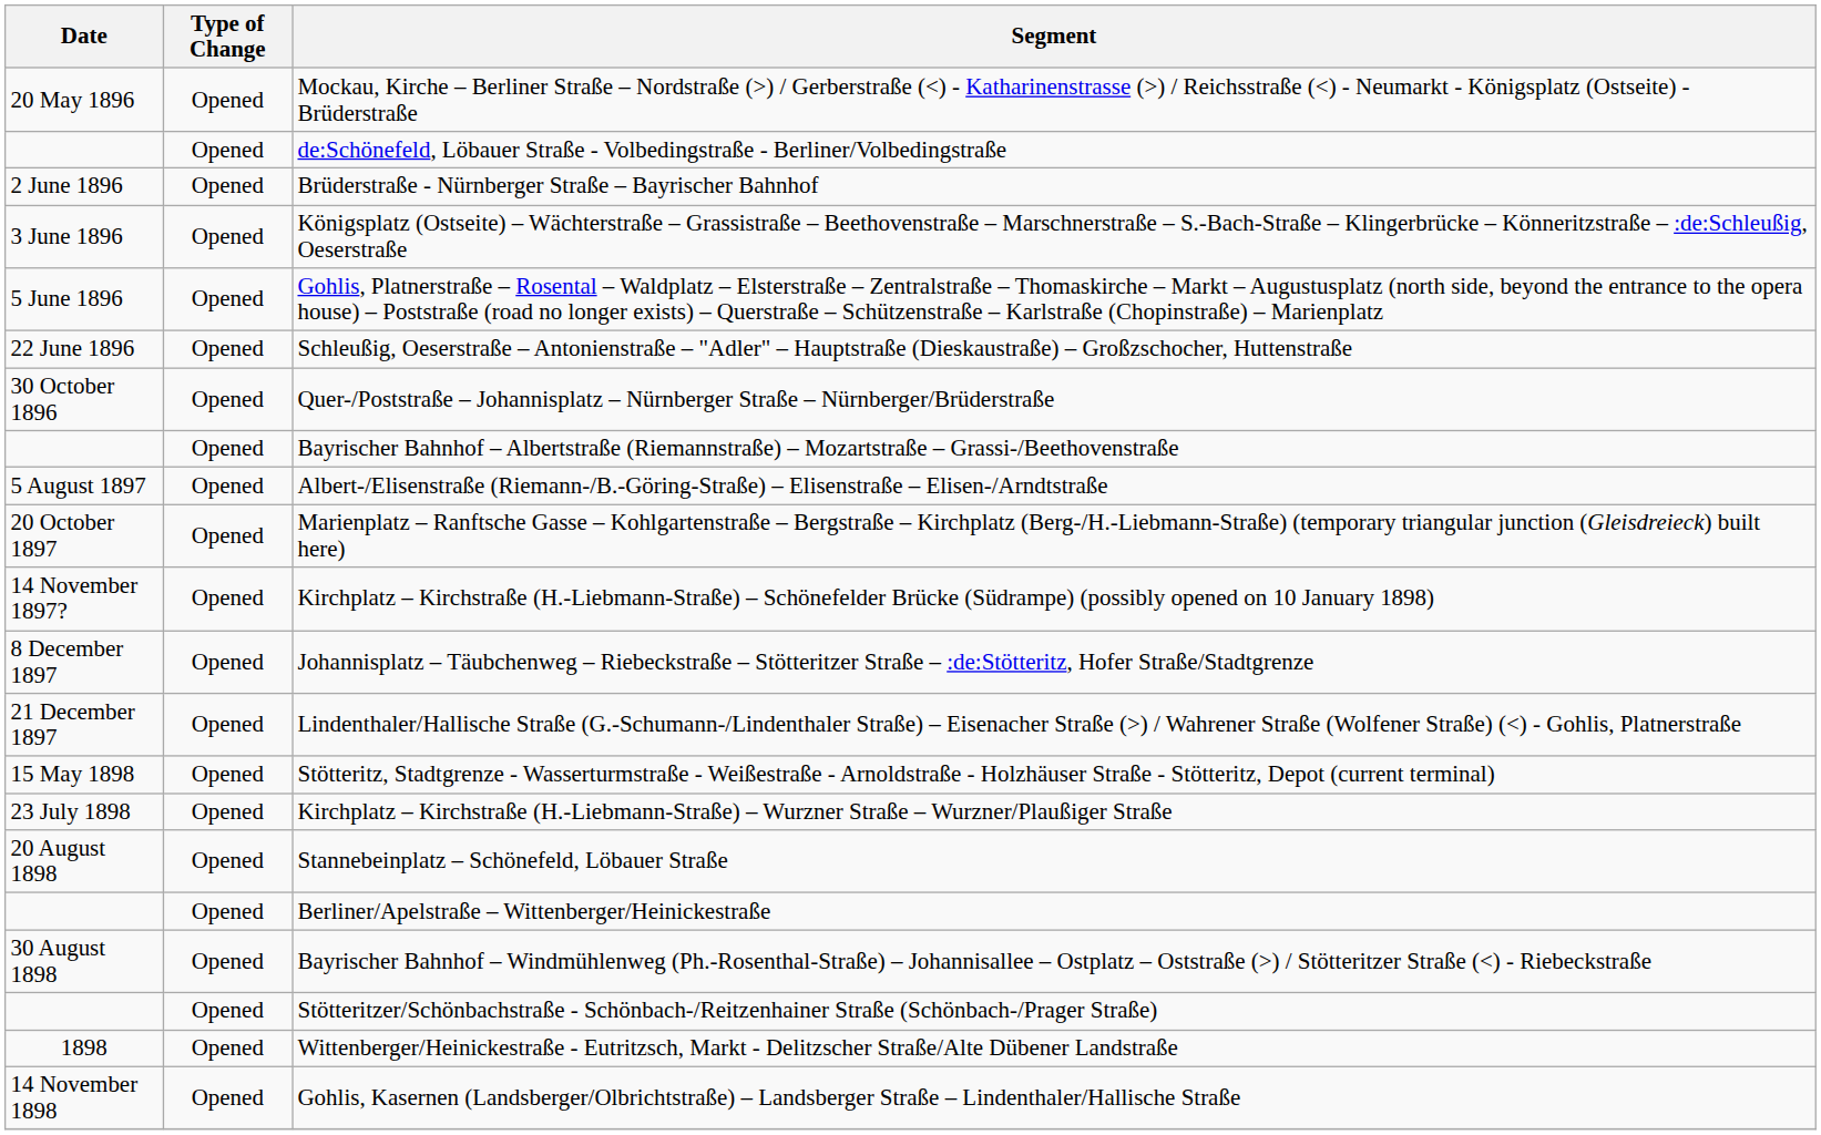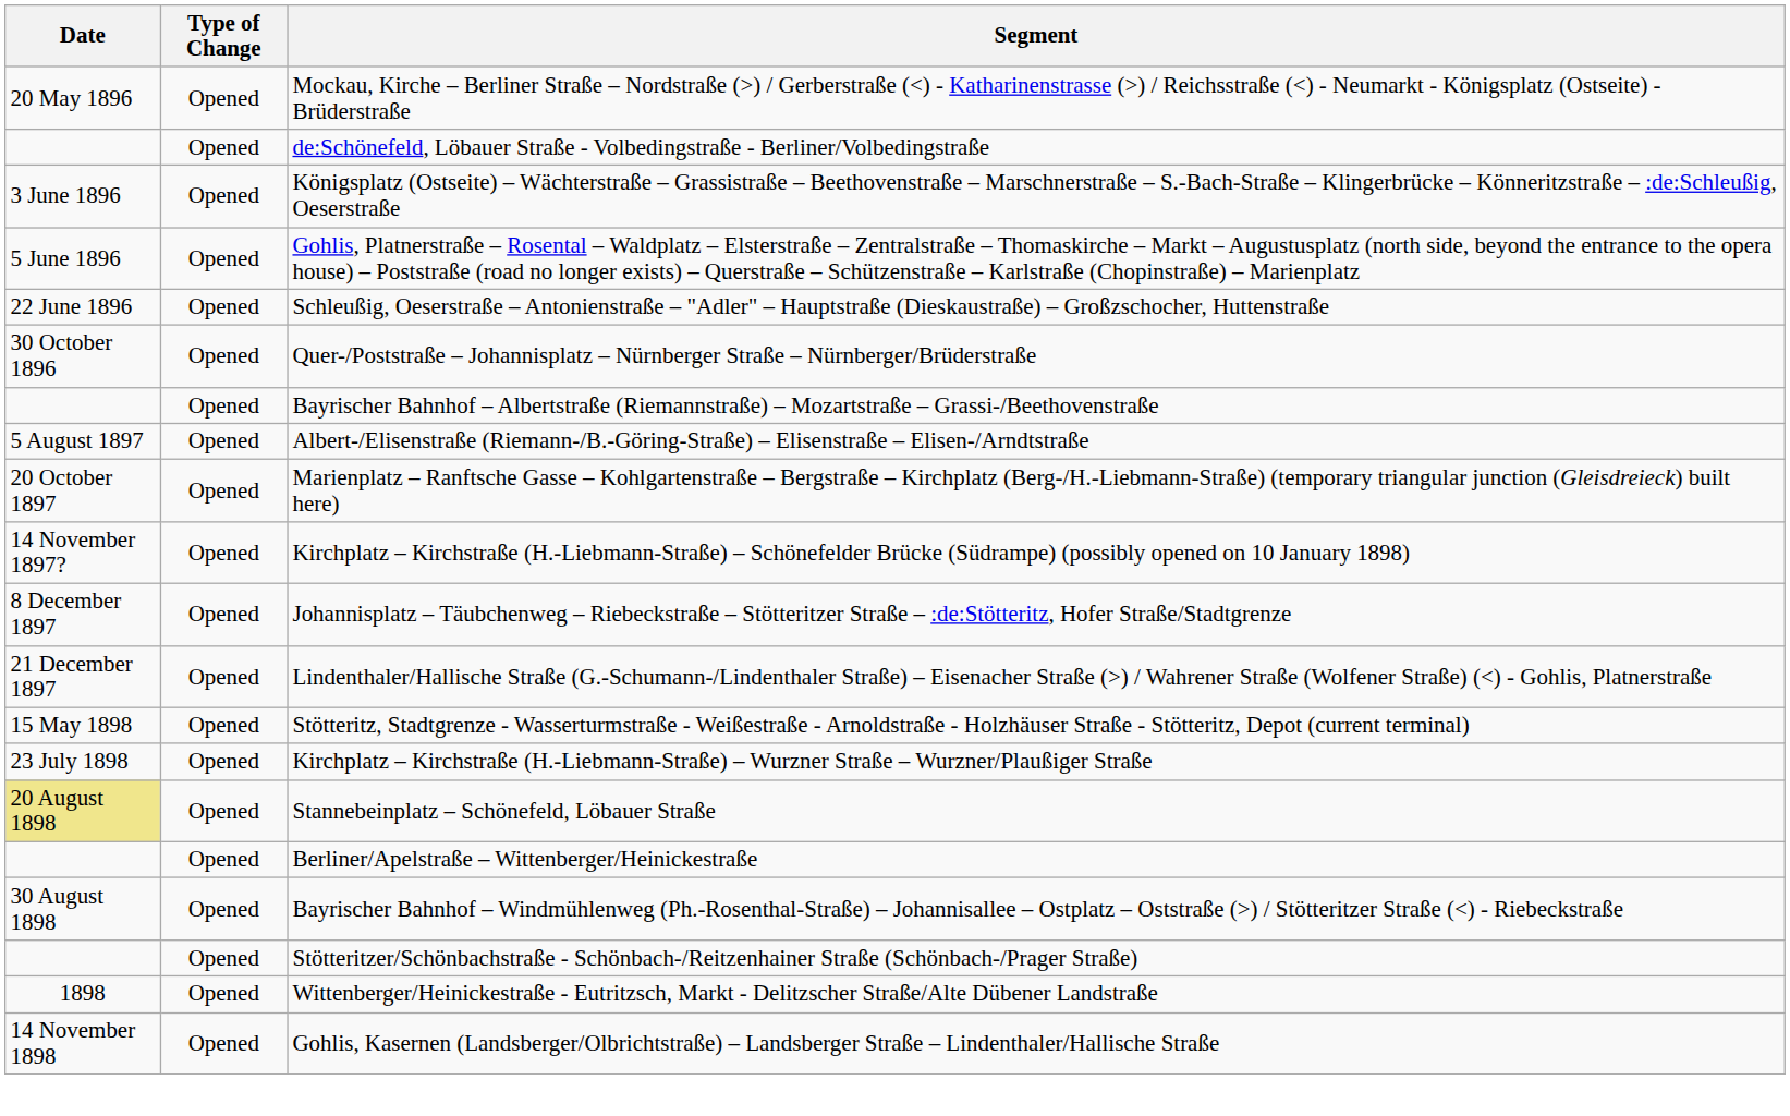 <table class="wikitable">
 <tr>
 <th>Date</th>
 <th>Type of Change</th>
 <th>Segment</th>
 </tr>
 <tr>
 <td>20 May 1896</td>
 <td align="center">Opened</td>
 <td>Mockau, Kirche – Berliner Straße – Nordstraße (>) / Gerberstraße (<) - <a href='#'>Katharinenstrasse</a> (>) / Reichsstraße (<) - Neumarkt - Königsplatz (Ostseite) - Brüderstraße</td>
 </tr>
 <tr>
 <td></td>
 <td align="center">Opened</td>
 <td><a href='#'>de:Schönefeld</a>, Löbauer Straße - Volbedingstraße - Berliner/Volbedingstraße</td>
-</tr>
-<tr>
-<td>2 June 1896</td>
-<td align="center">Opened</td>
-<td>Brüderstraße - Nürnberger Straße – Bayrischer Bahnhof</td>
 </tr>
 <tr>
 <td>3 June 1896</td>
 <td align="center">Opened</td>
 <td>Königsplatz (Ostseite) – Wächterstraße – Grassistraße – Beethovenstraße – Marschnerstraße – S.-Bach-Straße – Klingerbrücke – Könneritzstraße – <a href='#'>:de:Schleußig</a>, Oeserstraße</td>
 </tr>
 <tr>
 <td>5 June 1896</td>
 <td align="center">Opened</td>
 <td><a href='#'>Gohlis</a>, Platnerstraße – <a href='#'>Rosental</a> – Waldplatz – Elsterstraße – Zentralstraße – Thomaskirche – Markt – Augustusplatz (north side, beyond the entrance to the opera house) – Poststraße (road no longer exists) – Querstraße – Schützenstraße – Karlstraße (Chopinstraße) – Marienplatz</td>
 </tr>
 <tr>
 <td>22 June 1896</td>
 <td align="center">Opened</td>
 <td>Schleußig, Oeserstraße – Antonienstraße – "Adler" – Hauptstraße (Dieskaustraße) – Großzschocher, Huttenstraße</td>
 </tr>
 <tr>
 <td>30 October 1896</td>
 <td align="center">Opened</td>
 <td>Quer-/Poststraße – Johannisplatz – Nürnberger Straße – Nürnberger/Brüderstraße</td>
 </tr>
 <tr>
 <td></td>
 <td align="center">Opened</td>
 <td>Bayrischer Bahnhof – Albertstraße (Riemannstraße) – Mozartstraße – Grassi-/Beethovenstraße</td>
 </tr>
 <tr>
 <td>5 August 1897</td>
 <td align="center">Opened</td>
 <td>Albert-/Elisenstraße (Riemann-/B.-Göring-Straße) – Elisenstraße – Elisen-/Arndtstraße</td>
 </tr>
 <tr>
 <td>20 October 1897</td>
 <td align="center">Opened</td>
 <td>Marienplatz – Ranftsche Gasse – Kohlgartenstraße – Bergstraße – Kirchplatz (Berg-/H.-Liebmann-Straße) (temporary triangular junction (<em>Gleisdreieck</em>) built here)</td>
 </tr>
 <tr>
 <td>14 November 1897?</td>
 <td align="center">Opened</td>
 <td>Kirchplatz – Kirchstraße (H.-Liebmann-Straße) – Schönefelder Brücke (Südrampe) (possibly opened on 10 January 1898)</td>
 </tr>
 <tr>
 <td>8 December 1897</td>
 <td align="center">Opened</td>
 <td>Johannisplatz – Täubchenweg – Riebeckstraße – Stötteritzer Straße – <a href='#'>:de:Stötteritz</a>, Hofer Straße/Stadtgrenze</td>
 </tr>
 <tr>
 <td>21 December 1897</td>
 <td align="center">Opened</td>
 <td>Lindenthaler/Hallische Straße (G.-Schumann-/Lindenthaler Straße) – Eisenacher Straße (>) / Wahrener Straße (Wolfener Straße) (<) - Gohlis, Platnerstraße</td>
 </tr>
 <tr>
 <td>15 May 1898</td>
 <td align="center">Opened</td>
 <td>Stötteritz, Stadtgrenze - Wasserturmstraße - Weißestraße - Arnoldstraße - Holzhäuser Straße - Stötteritz, Depot (current terminal)</td>
 </tr>
 <tr>
 <td>23 July 1898</td>
 <td align="center">Opened</td>
 <td>Kirchplatz – Kirchstraße (H.-Liebmann-Straße) – Wurzner Straße – Wurzner/Plaußiger Straße</td>
 </tr>
 <tr>
-<td>20 August 1898</td>
+<td style="background: khaki;">20 August 1898</td>
 <td align="center">Opened</td>
 <td>Stannebeinplatz – Schönefeld, Löbauer Straße</td>
 </tr>
 <tr>
 <td></td>
 <td align="center">Opened</td>
 <td>Berliner/Apelstraße – Wittenberger/Heinickestraße</td>
 </tr>
 <tr>
 <td>30 August 1898</td>
 <td align="center">Opened</td>
 <td>Bayrischer Bahnhof – Windmühlenweg (Ph.-Rosenthal-Straße) – Johannisallee – Ostplatz – Oststraße (>) / Stötteritzer Straße (<) - Riebeckstraße</td>
 </tr>
 <tr>
 <td></td>
 <td align="center">Opened</td>
 <td>Stötteritzer/Schönbachstraße - Schönbach-/Reitzenhainer Straße (Schönbach-/Prager Straße)</td>
 </tr>
 <tr>
 <td align="center">1898</td>
 <td align="center">Opened</td>
 <td>Wittenberger/Heinickestraße - Eutritzsch, Markt - Delitzscher Straße/Alte Dübener Landstraße</td>
 </tr>
 <tr>
 <td>14 November 1898</td>
 <td align="center">Opened</td>
 <td>Gohlis, Kasernen (Landsberger/Olbrichtstraße) – Landsberger Straße – Lindenthaler/Hallische Straße</td>
 </tr>
 <tr>
 </tr>
 </table>
